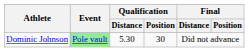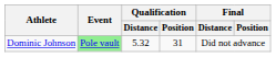 <table class=wikitable style="font-size:90%">
 <tr>
 <th rowspan="2">Athlete</th>
 <th rowspan="2">Event</th>
 <th colspan="2">Qualification</th>
 <th colspan="2">Final</th>
 </tr>
 <tr style="font-size:95%">
 <th>Distance</th>
 <th>Position</th>
 <th>Distance</th>
 <th>Position</th>
 </tr>
 <tr align=center>
 <td align=left><a href='#'>Dominic Johnson</a></td>
 <td align=left style="background: lightgreen;"><a href='#'>Pole vault</a></td>
-<td>5.30</td>
-<td>30</td>
+<td>5.32</td>
+<td>31</td>
 <td colspan=2>Did not advance</td>
 </tr>
 </table>
